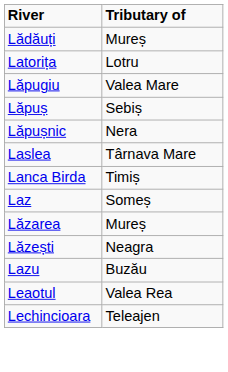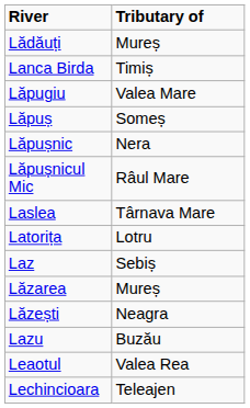 <table class="wikitable">
 <tr>
 <td width="100pt"><strong>River</strong></td>
 <td width="125pt"><strong>Tributary of</strong></td>
 </tr>
 <tr>
 <td><a href='#'>Lădăuți</a></td>
 <td>Mureș</td>
 </tr>
 <tr>
-<td><a href='#'>Latorița</a></td>
-<td>Lotru</td>
+<td><a href='#'>Lanca Birda</a></td>
+<td>Timiș</td>
 </tr>
 <tr>
 <td><a href='#'>Lăpugiu</a></td>
 <td>Valea Mare</td>
 </tr>
 <tr>
 <td><a href='#'>Lăpuș</a></td>
-<td>Sebiș</td>
+<td>Someș</td>
 </tr>
 <tr>
 <td><a href='#'>Lăpușnic</a></td>
 <td>Nera</td>
 </tr>
 <tr>
+<td><a href='#'>Lăpușnicul Mic</a></td>
+<td>Râul Mare</td>
+</tr>
+<tr>
 <td><a href='#'>Laslea</a></td>
 <td>Târnava Mare</td>
 </tr>
 <tr>
-<td><a href='#'>Lanca Birda</a></td>
-<td>Timiș</td>
+<td><a href='#'>Latorița</a></td>
+<td>Lotru</td>
 </tr>
 <tr>
 <td><a href='#'>Laz</a></td>
-<td>Someș</td>
+<td>Sebiș</td>
 </tr>
 <tr>
 <td><a href='#'>Lăzarea</a></td>
 <td>Mureș</td>
 </tr>
 <tr>
 <td><a href='#'>Lăzești</a></td>
 <td>Neagra</td>
 </tr>
 <tr>
 <td><a href='#'>Lazu</a></td>
 <td>Buzău</td>
 </tr>
 <tr>
 <td><a href='#'>Leaotul</a></td>
 <td>Valea Rea</td>
 </tr>
 <tr>
 <td><a href='#'>Lechincioara</a></td>
 <td>Teleajen</td>
 </tr>
 </table>
